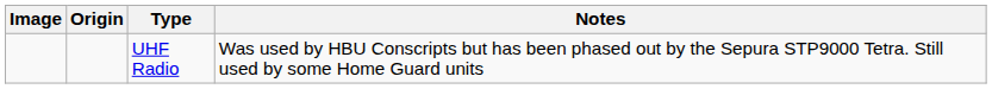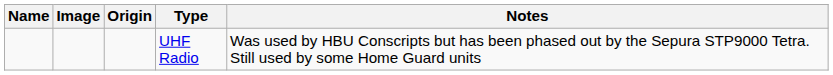 <table class="wikitable">
 <tr>
+<th>Name</th>
 <th>Image</th>
 <th>Origin</th>
 <th>Type</th>
 <th>Notes</th>
 </tr>
 <tr>
 <td></td>
 <td></td>
+<td></td>
 <td><a href='#'>UHF</a> <a href='#'>Radio</a></td>
 <td>Was used by HBU Conscripts but has been phased out by the Sepura STP9000 Tetra. Still used by some Home Guard units</td>
 </tr>
 </table>
